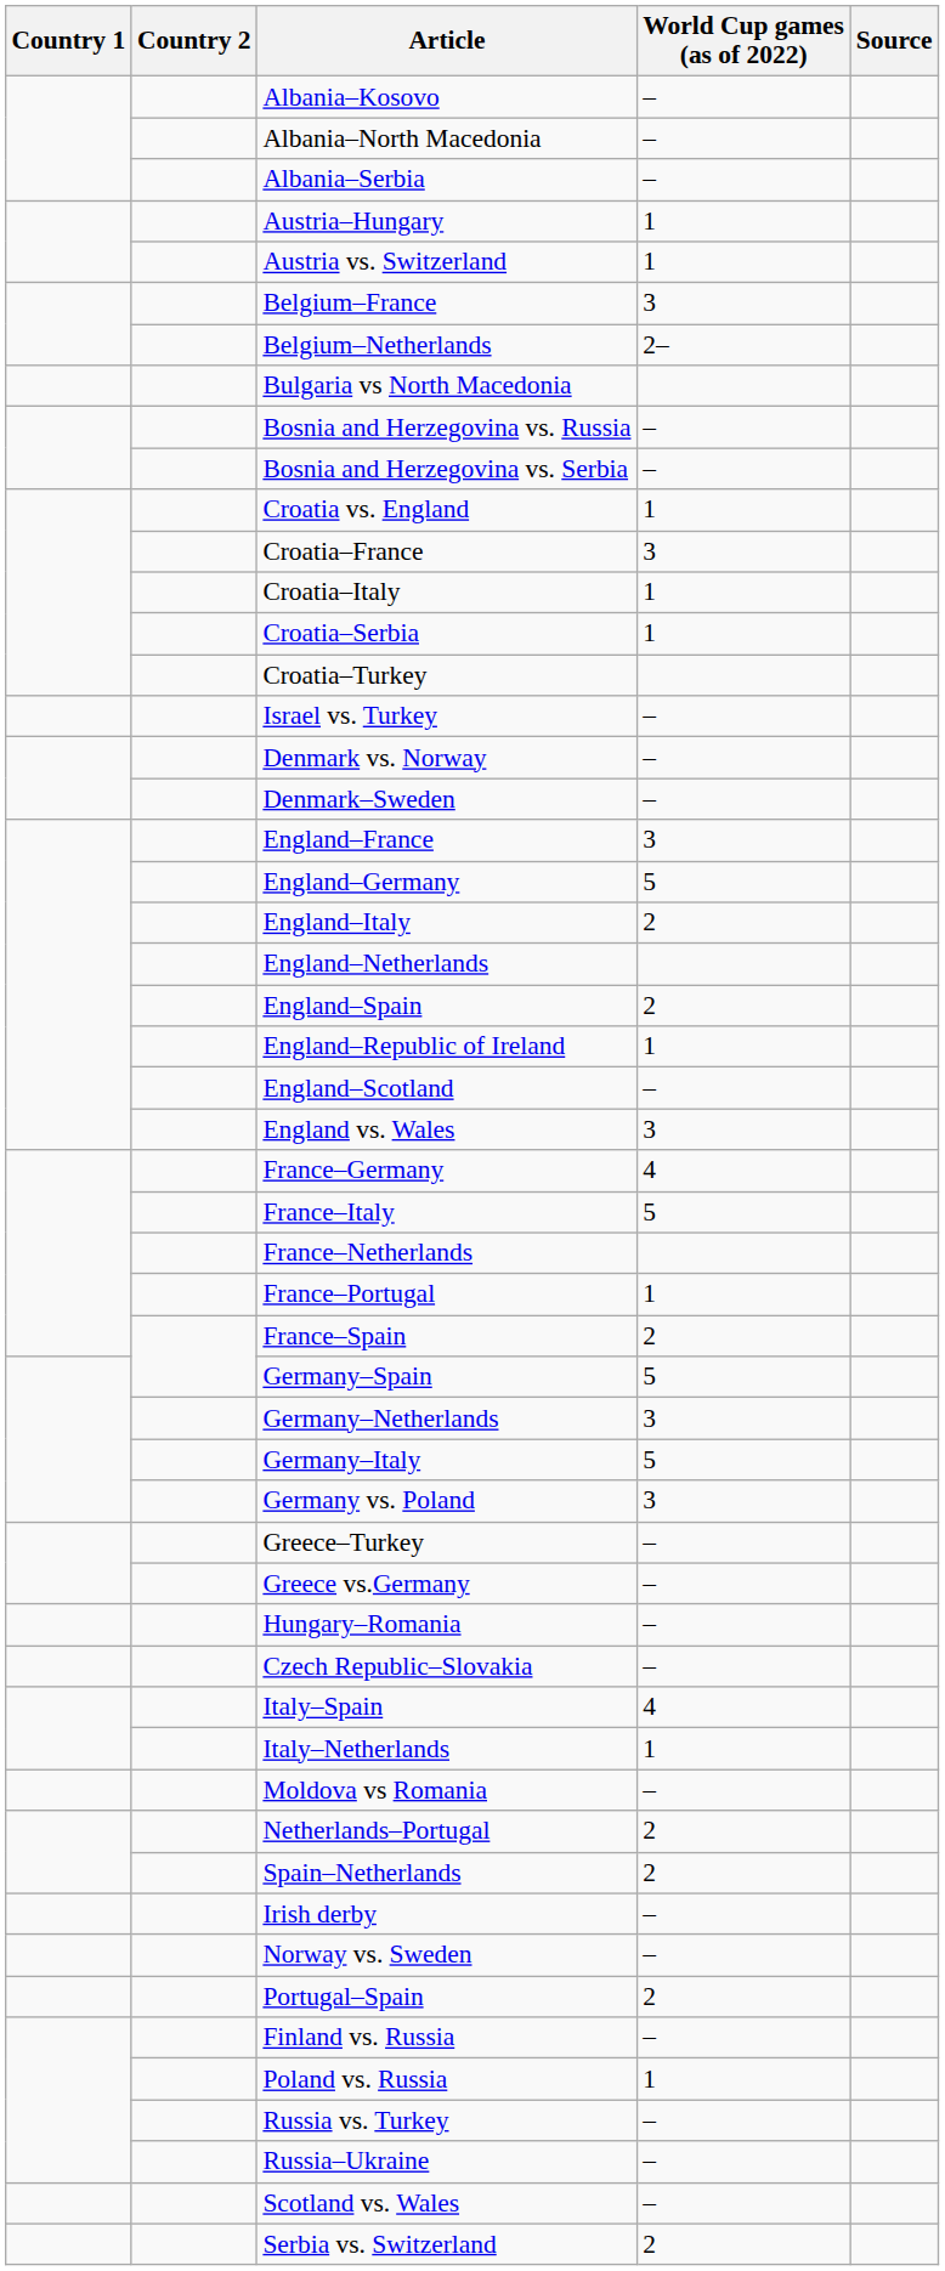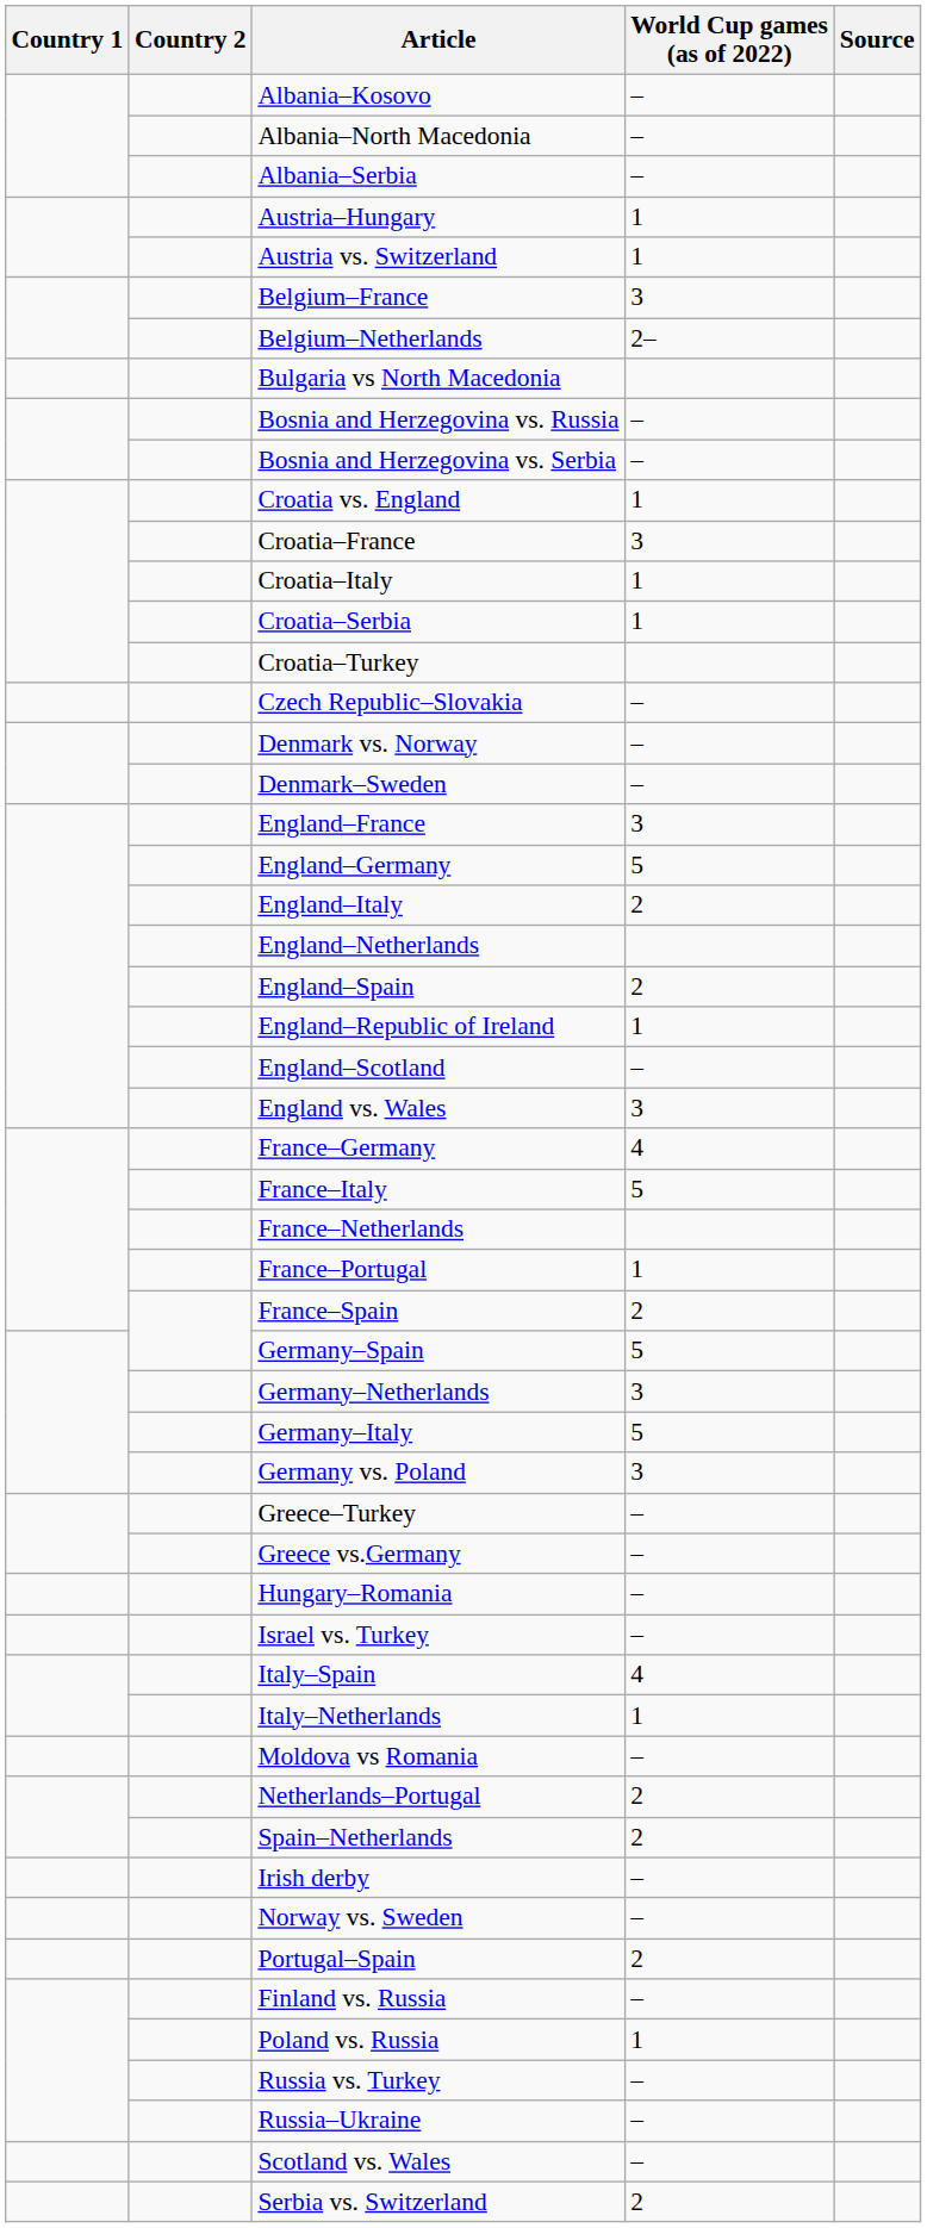 <table class="wikitable">
 <tr>
 <th>Country 1</th>
 <th>Country 2</th>
 <th>Article</th>
 <th>World Cup games<br>(as of 2022)</th>
 <th>Source</th>
 </tr>
 <tr>
 <td rowspan="3"></td>
 <td></td>
 <td><a href='#'>Albania–Kosovo</a></td>
 <td>–</td>
 <td></td>
 </tr>
 <tr>
 <td></td>
 <td>Albania–North Macedonia</td>
 <td>–</td>
 <td></td>
 </tr>
 <tr>
 <td></td>
 <td><a href='#'>Albania–Serbia</a></td>
 <td>–</td>
 <td></td>
 </tr>
 <tr>
 <td rowspan="2"></td>
 <td></td>
 <td><a href='#'>Austria–Hungary</a></td>
 <td>1</td>
 <td></td>
 </tr>
 <tr>
 <td></td>
 <td><a href='#'>Austria</a> vs. <a href='#'>Switzerland</a></td>
 <td>1</td>
 <td></td>
 </tr>
 <tr>
 <td rowspan="2"></td>
 <td></td>
 <td><a href='#'>Belgium–France</a></td>
 <td>3</td>
 <td></td>
 </tr>
 <tr>
 <td></td>
 <td><a href='#'>Belgium–Netherlands</a></td>
 <td>2–</td>
 <td></td>
 </tr>
 <tr>
 <td></td>
 <td></td>
 <td><a href='#'>Bulgaria</a> vs <a href='#'>North Macedonia</a></td>
 <td></td>
 <td></td>
 </tr>
 <tr>
 <td rowspan="2"></td>
 <td></td>
 <td><a href='#'>Bosnia and Herzegovina</a> vs. <a href='#'>Russia</a></td>
 <td>–</td>
 <td></td>
 </tr>
 <tr>
 <td></td>
 <td><a href='#'>Bosnia and Herzegovina</a> vs. <a href='#'>Serbia</a></td>
 <td>–</td>
 <td></td>
 </tr>
 <tr>
 <td rowspan="5"></td>
 <td></td>
 <td><a href='#'>Croatia</a> vs. <a href='#'>England</a></td>
 <td>1</td>
 </tr>
 <tr>
 <td></td>
 <td>Croatia–France</td>
 <td>3</td>
 <td></td>
 </tr>
 <tr>
 <td></td>
 <td>Croatia–Italy</td>
 <td>1</td>
 <td></td>
 </tr>
 <tr>
 <td></td>
 <td><a href='#'>Croatia–Serbia</a></td>
 <td>1</td>
 <td></td>
 </tr>
 <tr>
 <td></td>
 <td>Croatia–Turkey</td>
 <td></td>
 <td></td>
 </tr>
 <tr>
 <td></td>
 <td></td>
-<td><a href='#'>Israel</a> vs. <a href='#'>Turkey</a></td>
+<td><a href='#'>Czech Republic–Slovakia</a></td>
 <td>–</td>
 <td></td>
 </tr>
 <tr>
 <td rowspan="2"></td>
 <td></td>
 <td><a href='#'>Denmark</a> vs. <a href='#'>Norway</a></td>
 <td>–</td>
 <td></td>
 </tr>
 <tr>
 <td></td>
 <td><a href='#'>Denmark–Sweden</a></td>
 <td>–</td>
 <td></td>
 </tr>
 <tr>
 <td rowspan="8"></td>
 <td></td>
 <td><a href='#'>England–France</a></td>
 <td>3</td>
 <td></td>
 </tr>
 <tr>
 <td></td>
 <td><a href='#'>England–Germany</a></td>
 <td>5</td>
 <td></td>
 </tr>
 <tr>
 <td></td>
 <td><a href='#'>England–Italy</a></td>
 <td>2</td>
 <td></td>
 </tr>
 <tr>
 <td></td>
 <td><a href='#'>England–Netherlands</a></td>
 <td></td>
 <td></td>
 </tr>
 <tr>
 <td></td>
 <td><a href='#'>England–Spain</a></td>
 <td>2</td>
 <td></td>
 </tr>
 <tr>
 <td></td>
 <td><a href='#'>England–Republic of Ireland</a></td>
 <td>1</td>
 <td></td>
 </tr>
 <tr>
 <td></td>
 <td><a href='#'>England–Scotland</a></td>
 <td>–</td>
 <td></td>
 </tr>
 <tr>
 <td></td>
 <td><a href='#'>England</a> vs. <a href='#'>Wales</a></td>
 <td>3</td>
 <td></td>
 </tr>
 <tr>
 <td rowspan="5"></td>
 <td></td>
 <td><a href='#'>France–Germany</a></td>
 <td>4</td>
 <td></td>
 </tr>
 <tr>
 <td></td>
 <td><a href='#'>France–Italy</a></td>
 <td>5</td>
 <td></td>
 </tr>
 <tr>
 <td></td>
 <td><a href='#'>France–Netherlands</a></td>
 <td></td>
 <td></td>
 </tr>
 <tr>
 <td></td>
 <td><a href='#'>France–Portugal</a></td>
 <td>1</td>
 <td></td>
 </tr>
 <tr>
 <td rowspan="2"></td>
 <td><a href='#'>France–Spain</a></td>
 <td>2</td>
 <td></td>
 </tr>
 <tr>
 <td rowspan="4"></td>
 <td><a href='#'>Germany–Spain</a></td>
 <td>5</td>
 <td></td>
 </tr>
 <tr>
 <td></td>
 <td><a href='#'>Germany–Netherlands</a></td>
 <td>3</td>
 <td></td>
 </tr>
 <tr>
 <td></td>
 <td><a href='#'>Germany–Italy</a></td>
 <td>5</td>
 <td></td>
 </tr>
 <tr>
 <td></td>
 <td><a href='#'>Germany</a> vs. <a href='#'>Poland</a></td>
 <td>3</td>
 <td></td>
 </tr>
 <tr>
 <td rowspan="2"></td>
 <td></td>
 <td>Greece–Turkey</td>
 <td>–</td>
 <td></td>
 </tr>
 <tr>
 <td></td>
 <td><a href='#'>Greece</a> vs.<a href='#'>Germany</a></td>
 <td>–</td>
 <td></td>
 </tr>
 <tr>
 <td></td>
 <td></td>
 <td><a href='#'>Hungary–Romania</a></td>
 <td>–</td>
 <td></td>
 </tr>
 <tr>
 <td></td>
 <td></td>
-<td><a href='#'>Czech Republic–Slovakia</a></td>
+<td><a href='#'>Israel</a> vs. <a href='#'>Turkey</a></td>
 <td>–</td>
 <td></td>
 </tr>
 <tr>
 <td rowspan="2"></td>
 <td></td>
 <td><a href='#'>Italy–Spain</a></td>
 <td>4</td>
 <td></td>
 </tr>
 <tr>
 <td></td>
 <td><a href='#'>Italy–Netherlands</a></td>
 <td>1</td>
 <td></td>
 </tr>
 <tr>
 <td></td>
 <td></td>
 <td><a href='#'>Moldova</a> vs <a href='#'>Romania</a></td>
 <td>–</td>
 <td></td>
 </tr>
 <tr>
 <td rowspan="2"></td>
 <td></td>
 <td><a href='#'>Netherlands–Portugal</a></td>
 <td>2</td>
 <td></td>
 </tr>
 <tr>
 <td></td>
 <td><a href='#'>Spain–Netherlands</a></td>
 <td>2</td>
 <td></td>
 </tr>
 <tr>
 <td></td>
 <td></td>
 <td><a href='#'>Irish derby</a></td>
 <td>–</td>
 <td></td>
 </tr>
 <tr>
 <td></td>
 <td></td>
 <td><a href='#'>Norway</a> vs. <a href='#'>Sweden</a></td>
 <td>–</td>
 <td></td>
 </tr>
 <tr>
 <td></td>
 <td></td>
 <td><a href='#'>Portugal–Spain</a></td>
 <td>2</td>
 <td></td>
 </tr>
 <tr>
 <td rowspan="4"></td>
 <td></td>
 <td><a href='#'>Finland</a> vs. <a href='#'>Russia</a></td>
 <td>–</td>
 <td></td>
 </tr>
 <tr>
 <td></td>
 <td><a href='#'>Poland</a> vs. <a href='#'>Russia</a></td>
 <td>1</td>
 <td></td>
 </tr>
 <tr>
 <td></td>
 <td><a href='#'>Russia</a> vs. <a href='#'>Turkey</a></td>
 <td>–</td>
 <td></td>
 </tr>
 <tr>
 <td></td>
 <td><a href='#'>Russia–Ukraine</a></td>
 <td>–</td>
 <td></td>
 </tr>
 <tr>
 <td></td>
 <td></td>
 <td><a href='#'>Scotland</a> vs. <a href='#'>Wales</a></td>
 <td>–</td>
 <td></td>
 </tr>
 <tr>
 <td></td>
 <td></td>
 <td><a href='#'>Serbia</a> vs. <a href='#'>Switzerland</a></td>
 <td>2</td>
 <td></td>
 </tr>
 </table>
